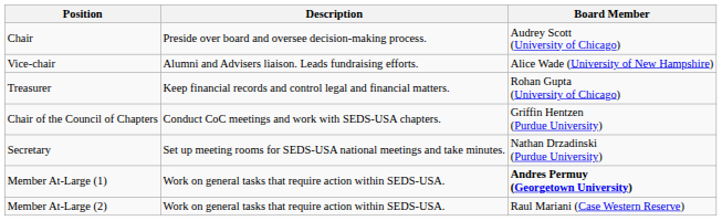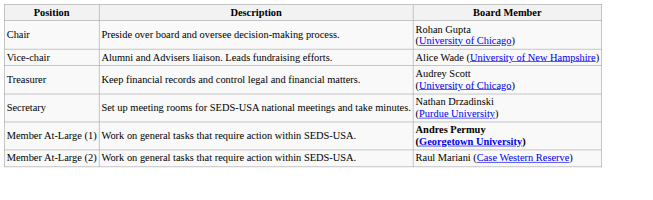 <table class="wikitable">
 <tr>
 <th>Position</th>
 <th>Description</th>
 <th>Board Member</th>
 </tr>
 <tr>
 <td>Chair</td>
 <td>Preside over board and oversee decision-making process.</td>
-<td>Audrey Scott<br>(<a href='#'>University of Chicago</a>)</td>
+<td>Rohan Gupta<br>(<a href='#'>University of Chicago</a>)</td>
 </tr>
 <tr>
 <td>Vice-chair</td>
 <td>Alumni and Advisers liaison. Leads fundraising efforts.</td>
 <td>Alice Wade (<a href='#'>University of New Hampshire</a>)</td>
 </tr>
 <tr>
 <td>Treasurer</td>
 <td>Keep financial records and control legal and financial matters.</td>
-<td>Rohan Gupta<br>(<a href='#'>University of Chicago</a>)</td>
-</tr>
-<tr>
-<td>Chair of the Council of Chapters</td>
-<td>Conduct CoC meetings and work with SEDS-USA chapters.</td>
-<td>Griffin Hentzen<br>(<a href='#'>Purdue University</a>)</td>
+<td>Audrey Scott<br>(<a href='#'>University of Chicago</a>)</td>
 </tr>
 <tr>
 <td>Secretary</td>
 <td>Set up meeting rooms for SEDS-USA national meetings and take minutes.</td>
 <td>Nathan Drzadinski<br>(<a href='#'>Purdue University</a>)</td>
 </tr>
 <tr>
 <td>Member At-Large (1)</td>
 <td>Work on general tasks that require action within SEDS-USA.</td>
 <td><strong>Andres Permuy<br>(<a href='#'>Georgetown University</a>)</strong></td>
 </tr>
 <tr>
 <td>Member At-Large (2)</td>
 <td>Work on general tasks that require action within SEDS-USA.</td>
 <td>Raul Mariani (<a href='#'>Case Western Reserve</a>)</td>
 </tr>
 </table>
